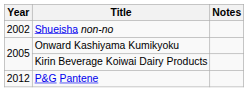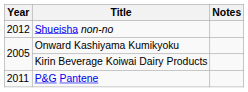 <table class="wikitable">
 <tr>
 <th>Year</th>
 <th>Title</th>
 <th>Notes</th>
 </tr>
 <tr>
-<td>2002</td>
+<td>2012</td>
 <td><a href='#'>Shueisha</a> <em>non-no</em></td>
 <td></td>
 </tr>
 <tr>
 <td rowspan="2">2005</td>
 <td>Onward Kashiyama Kumikyoku</td>
 <td></td>
 </tr>
 <tr>
 <td>Kirin Beverage Koiwai Dairy Products</td>
 <td></td>
 </tr>
 <tr>
-<td>2012</td>
+<td>2011</td>
 <td><a href='#'>P&G</a> <a href='#'>Pantene</a></td>
 <td></td>
 </tr>
 </table>
